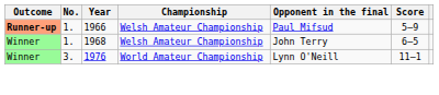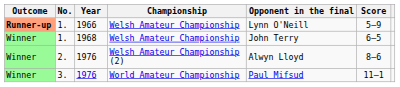 <table class="wikitable">
 <tr>
 <th width="80">Outcome</th>
 <th width="20">No.</th>
 <th width="50">Year</th>
 <th style="width:250px;">Championship</th>
 <th style="width:200px;">Opponent in the final</th>
 <th width="50">Score</th>
 <th></th>
 </tr>
 <tr>
 <td style="background:#ffa07a;"><strong>Runner-up</strong></td>
 <td>1.</td>
 <td>1966</td>
 <td><a href='#'>Welsh Amateur Championship</a></td>
-<td> <a href='#'>Paul Mifsud</a></td>
+<td> Lynn O'Neill</td>
 <td style="text-align:center;">5–9</td>
 <td></td>
 </tr>
 <tr>
 <td style="background:#98FB98">Winner</td>
 <td>1.</td>
 <td>1968</td>
 <td><a href='#'>Welsh Amateur Championship</a></td>
 <td> John Terry</td>
 <td style="text-align:center;">6–5</td>
 <td></td>
 </tr>
 <tr>
 <td style="background:#98FB98">Winner</td>
+<td>2.</td>
+<td>1976</td>
+<td><a href='#'>Welsh Amateur Championship</a> (2)</td>
+<td> Alwyn Lloyd</td>
+<td style="text-align:center;">8–6</td>
+<td></td>
+</tr>
+<tr>
+<td style="background:#98FB98">Winner</td>
 <td>3.</td>
 <td><a href='#'>1976</a></td>
 <td><a href='#'>World Amateur Championship</a></td>
-<td> Lynn O'Neill</td>
+<td> <a href='#'>Paul Mifsud</a></td>
 <td style="text-align:center;">11–1</td>
 <td></td>
 </tr>
 </table>
